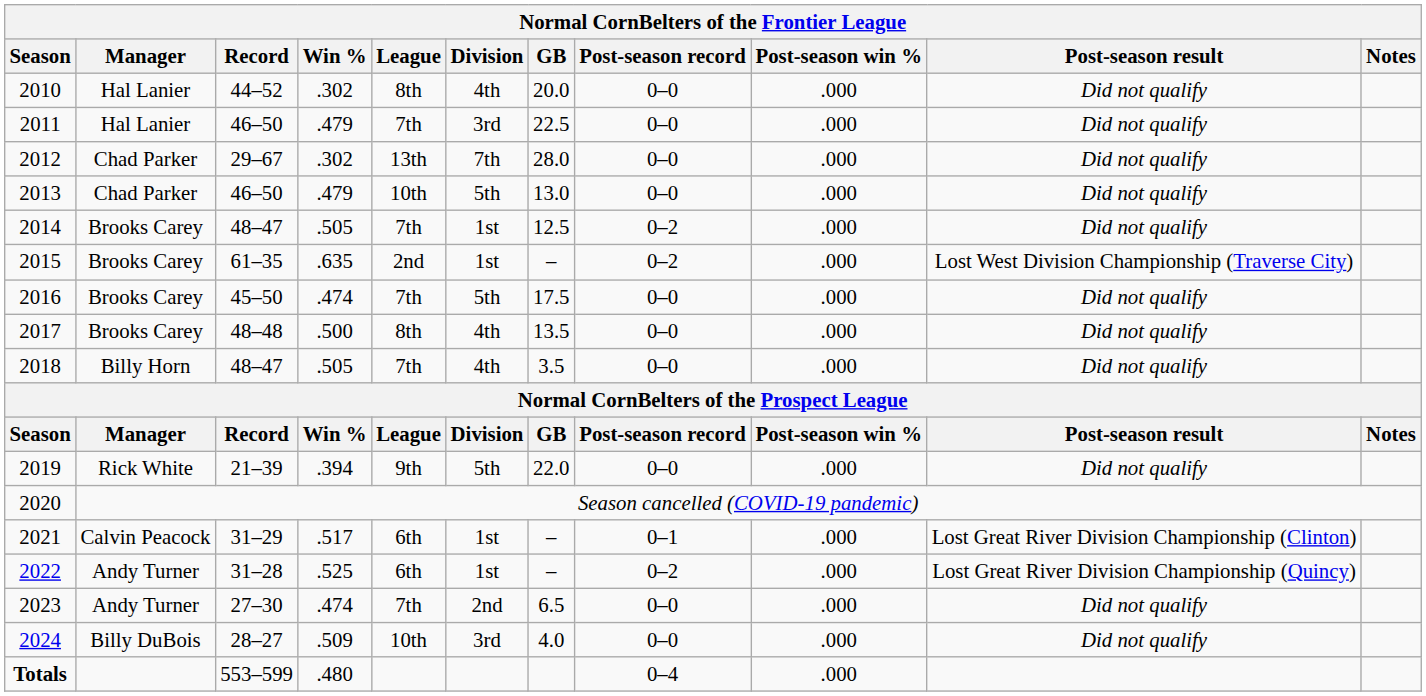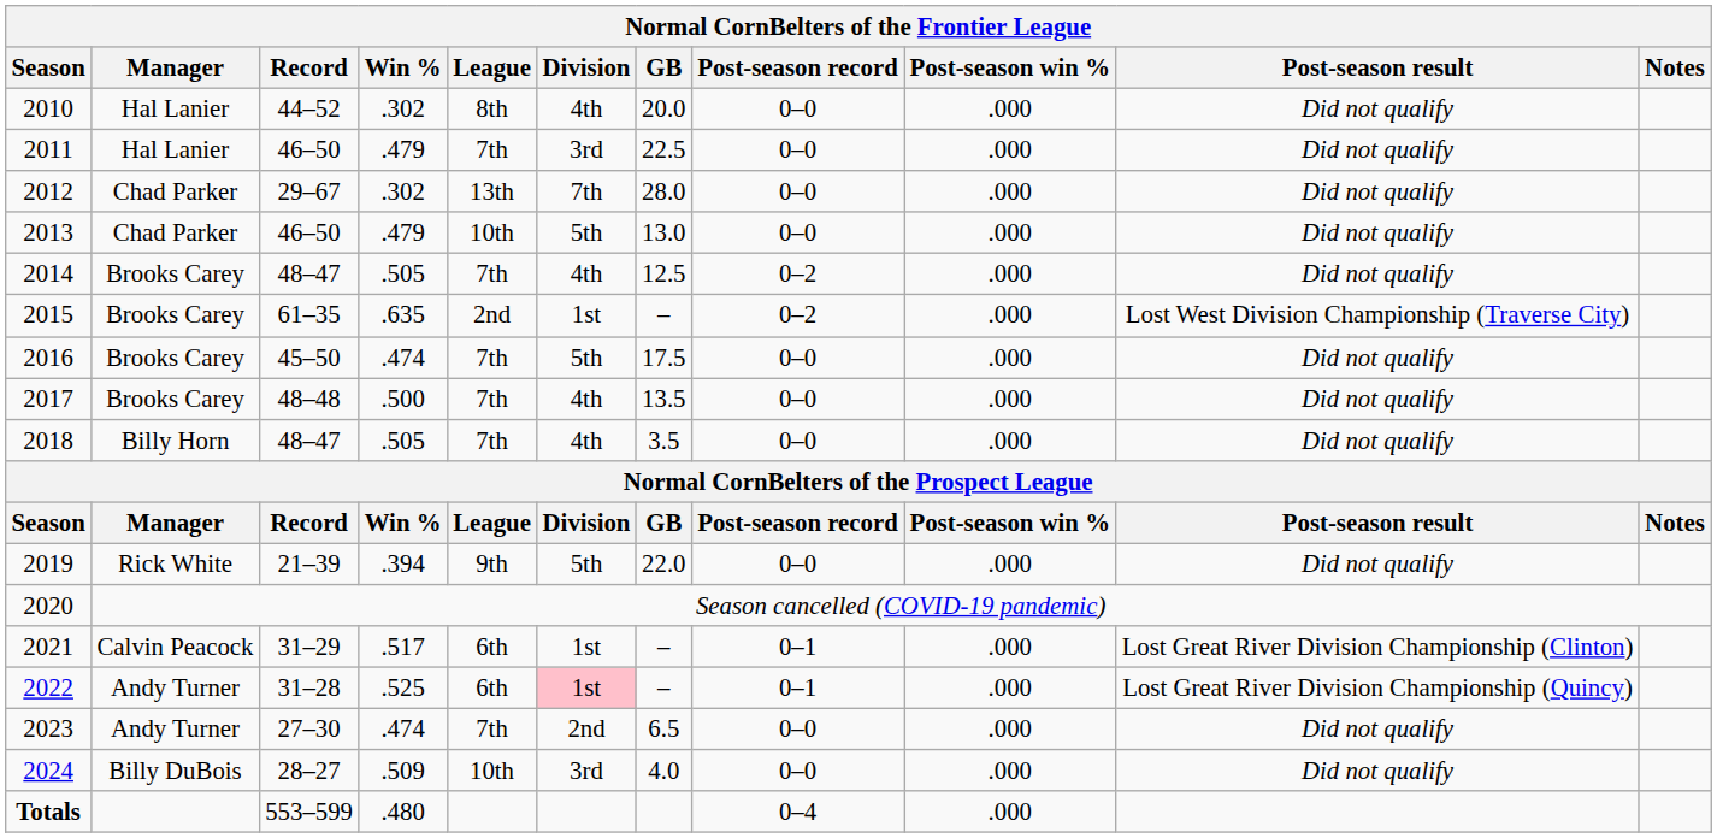 <table class="wikitable sortable" style="font-size: 95%; text-align:center;">
 <tr>
 <th colspan="11">Normal CornBelters of the <a href='#'>Frontier League</a></th>
 </tr>
 <tr>
 <th>Season</th>
 <th>Manager</th>
 <th>Record</th>
 <th>Win %</th>
 <th>League</th>
 <th>Division</th>
 <th>GB</th>
 <th>Post-season record</th>
 <th>Post-season win %</th>
 <th>Post-season result</th>
 <th>Notes</th>
 </tr>
 <tr>
 <td>2010</td>
 <td>Hal Lanier</td>
 <td>44–52</td>
 <td>.302</td>
 <td>8th</td>
 <td>4th</td>
 <td>20.0</td>
 <td>0–0</td>
 <td>.000</td>
 <td><em>Did not qualify</em></td>
 <td></td>
 </tr>
 <tr>
 <td>2011</td>
 <td>Hal Lanier</td>
 <td>46–50</td>
 <td>.479</td>
 <td>7th</td>
 <td>3rd</td>
 <td>22.5</td>
 <td>0–0</td>
 <td>.000</td>
 <td><em>Did not qualify</em></td>
 <td></td>
 </tr>
 <tr>
 <td>2012</td>
 <td>Chad Parker</td>
 <td>29–67</td>
 <td>.302</td>
 <td>13th</td>
 <td>7th</td>
 <td>28.0</td>
 <td>0–0</td>
 <td>.000</td>
 <td><em>Did not qualify</em></td>
 <td></td>
 </tr>
 <tr>
 <td>2013</td>
 <td>Chad Parker</td>
 <td>46–50</td>
 <td>.479</td>
 <td>10th</td>
 <td>5th</td>
 <td>13.0</td>
 <td>0–0</td>
 <td>.000</td>
 <td><em>Did not qualify</em></td>
 <td></td>
 </tr>
 <tr>
 <td>2014</td>
 <td>Brooks Carey</td>
 <td>48–47</td>
 <td>.505</td>
 <td>7th</td>
-<td>1st</td>
+<td>4th</td>
 <td>12.5</td>
 <td>0–2</td>
 <td>.000</td>
 <td><em>Did not qualify</em></td>
 <td></td>
 </tr>
 <tr>
 <td>2015</td>
 <td>Brooks Carey</td>
 <td>61–35</td>
 <td>.635</td>
 <td>2nd</td>
 <td>1st</td>
 <td>–</td>
 <td>0–2</td>
 <td>.000</td>
 <td>Lost West Division Championship (<a href='#'>Traverse City</a>)</td>
 <td></td>
 </tr>
 <tr>
 <td>2016</td>
 <td>Brooks Carey</td>
 <td>45–50</td>
 <td>.474</td>
 <td>7th</td>
 <td>5th</td>
 <td>17.5</td>
 <td>0–0</td>
 <td>.000</td>
 <td><em>Did not qualify</em></td>
 <td></td>
 </tr>
 <tr>
 <td>2017</td>
 <td>Brooks Carey</td>
 <td>48–48</td>
 <td>.500</td>
-<td>8th</td>
+<td>7th</td>
 <td>4th</td>
 <td>13.5</td>
 <td>0–0</td>
 <td>.000</td>
 <td><em>Did not qualify</em></td>
 <td></td>
 </tr>
 <tr>
 <td>2018</td>
 <td>Billy Horn</td>
 <td>48–47</td>
 <td>.505</td>
 <td>7th</td>
 <td>4th</td>
 <td>3.5</td>
 <td>0–0</td>
 <td>.000</td>
 <td><em>Did not qualify</em></td>
 <td></td>
 </tr>
 <tr>
 <th colspan="11">Normal CornBelters of the <a href='#'>Prospect League</a></th>
 </tr>
 <tr>
 <th>Season</th>
 <th>Manager</th>
 <th>Record</th>
 <th>Win %</th>
 <th>League</th>
 <th>Division</th>
 <th>GB</th>
 <th>Post-season record</th>
 <th>Post-season win %</th>
 <th>Post-season result</th>
 <th>Notes</th>
 </tr>
 <tr>
 <td>2019</td>
 <td>Rick White</td>
 <td>21–39</td>
 <td>.394</td>
 <td>9th</td>
 <td>5th</td>
 <td>22.0</td>
 <td>0–0</td>
 <td>.000</td>
 <td><em>Did not qualify</em></td>
 <td></td>
 </tr>
 <tr>
 <td>2020</td>
 <td colspan="10"><em>Season cancelled (<a href='#'>COVID-19 pandemic</a>)</em></td>
 </tr>
 <tr>
 <td>2021</td>
 <td>Calvin Peacock</td>
 <td>31–29</td>
 <td>.517</td>
 <td>6th</td>
 <td>1st</td>
 <td>–</td>
 <td>0–1</td>
 <td>.000</td>
 <td>Lost Great River Division Championship (<a href='#'>Clinton</a>)</td>
 <td></td>
 </tr>
 <tr>
 <td><a href='#'>2022</a></td>
 <td>Andy Turner</td>
 <td>31–28</td>
 <td>.525</td>
 <td>6th</td>
-<td>1st</td>
+<td style="background: pink;">1st</td>
 <td>–</td>
-<td>0–2</td>
+<td>0–1</td>
 <td>.000</td>
 <td>Lost Great River Division Championship (<a href='#'>Quincy</a>)</td>
 <td></td>
 </tr>
 <tr>
 <td>2023</td>
 <td>Andy Turner</td>
 <td>27–30</td>
 <td>.474</td>
 <td>7th</td>
 <td>2nd</td>
 <td>6.5</td>
 <td>0–0</td>
 <td>.000</td>
 <td><em>Did not qualify</em></td>
 <td></td>
 </tr>
 <tr>
 <td><a href='#'>2024</a></td>
 <td>Billy DuBois</td>
 <td>28–27</td>
 <td>.509</td>
 <td>10th</td>
 <td>3rd</td>
 <td>4.0</td>
 <td>0–0</td>
 <td>.000</td>
 <td><em>Did not qualify</em></td>
 <td></td>
 </tr>
 <tr>
 <td><strong>Totals</strong></td>
 <td></td>
 <td>553–599</td>
 <td>.480</td>
 <td></td>
 <td></td>
 <td></td>
 <td>0–4</td>
 <td>.000</td>
 <td></td>
 <td></td>
 </tr>
 </table>
